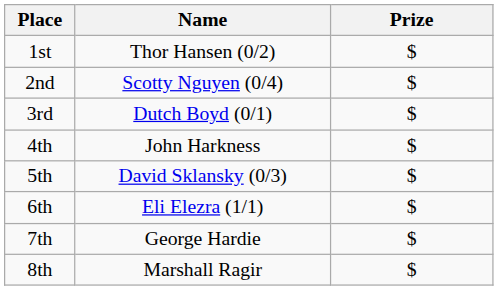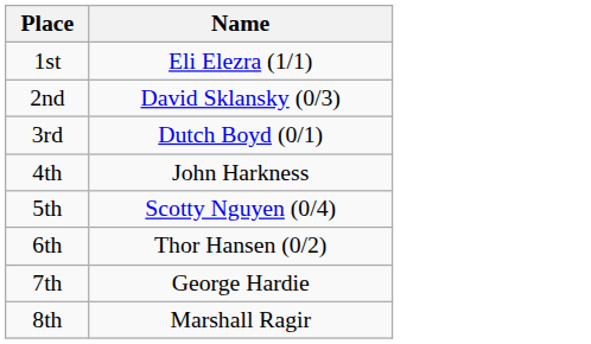 <table class="wikitable" style="text-align:center">
 <tr>
 <th width="50">Place</th>
 <th width="200">Name</th>
-<th width="125">Prize</th>
 </tr>
 <tr>
 <td>1st</td>
-<td>Thor Hansen (0/2)</td>
-<td>$</td>
+<td><a href='#'>Eli Elezra</a> (1/1)</td>
 </tr>
 <tr>
 <td>2nd</td>
-<td><a href='#'>Scotty Nguyen</a> (0/4)</td>
-<td>$</td>
+<td><a href='#'>David Sklansky</a> (0/3)</td>
 </tr>
 <tr>
 <td>3rd</td>
 <td><a href='#'>Dutch Boyd</a> (0/1)</td>
-<td>$</td>
 </tr>
 <tr>
 <td>4th</td>
 <td>John Harkness</td>
-<td>$</td>
 </tr>
 <tr>
 <td>5th</td>
-<td><a href='#'>David Sklansky</a> (0/3)</td>
-<td>$</td>
+<td><a href='#'>Scotty Nguyen</a> (0/4)</td>
 </tr>
 <tr>
 <td>6th</td>
-<td><a href='#'>Eli Elezra</a> (1/1)</td>
-<td>$</td>
+<td>Thor Hansen (0/2)</td>
 </tr>
 <tr>
 <td>7th</td>
 <td>George Hardie</td>
-<td>$</td>
 </tr>
 <tr>
 <td>8th</td>
 <td>Marshall Ragir</td>
-<td>$</td>
 </tr>
 </table>
